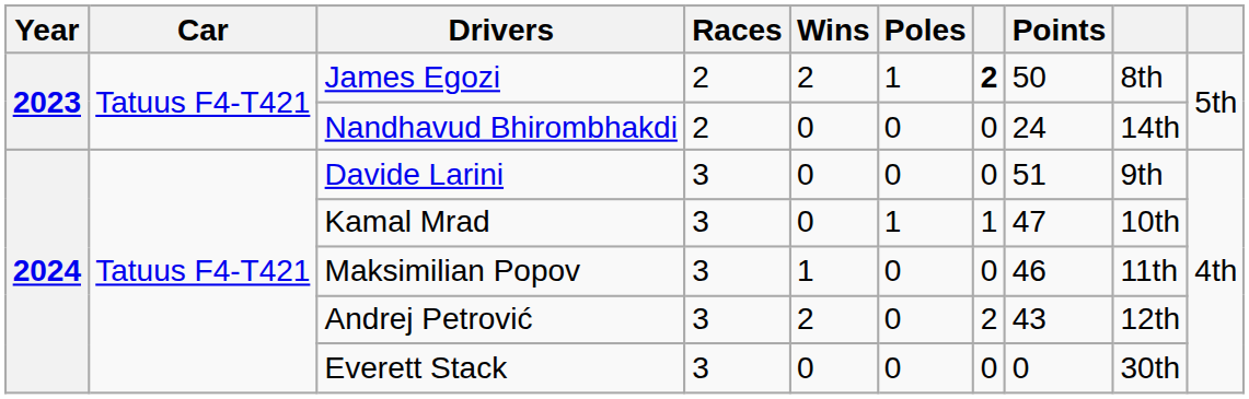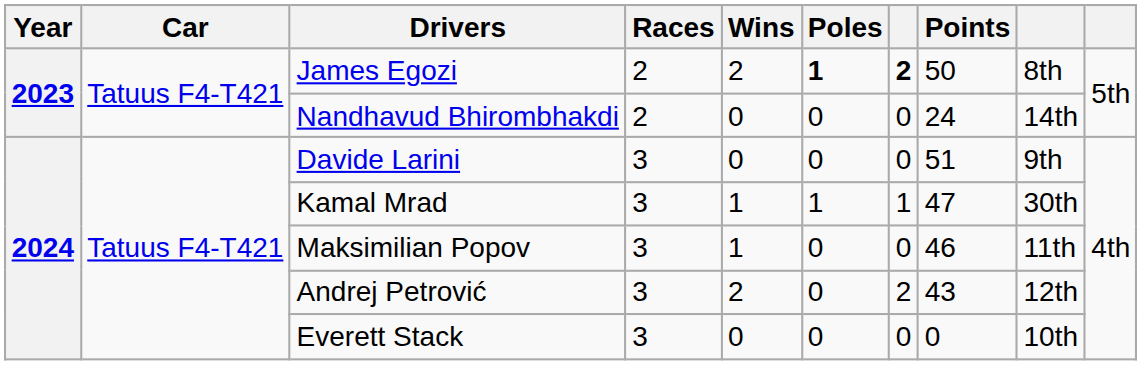 <table class="wikitable" style="font-size:85%">
 <tr>
 <th>Year</th>
 <th>Car</th>
 <th>Drivers</th>
 <th>Races</th>
 <th>Wins</th>
 <th>Poles</th>
 <th></th>
 <th>Points</th>
 <th></th>
 <th></th>
 </tr>
 <tr>
 <th rowspan="2"><a href='#'>2023</a></th>
 <td rowspan="2"><a href='#'>Tatuus F4-T421</a></td>
 <td> <a href='#'>James Egozi</a></td>
 <td>2</td>
 <td>2</td>
-<td>1</td>
+<td><strong>1</strong></td>
 <td><strong>2</strong></td>
 <td>50</td>
 <td>8th</td>
 <td rowspan="2">5th</td>
 </tr>
 <tr>
 <td> <a href='#'>Nandhavud Bhirombhakdi</a></td>
 <td>2</td>
 <td>0</td>
 <td>0</td>
 <td>0</td>
 <td>24</td>
 <td>14th</td>
 </tr>
 <tr>
 <th rowspan="5"><a href='#'>2024</a></th>
 <td rowspan="5"><a href='#'>Tatuus F4-T421</a></td>
 <td> <a href='#'>Davide Larini</a></td>
 <td>3</td>
 <td>0</td>
 <td>0</td>
 <td>0</td>
 <td>51</td>
 <td>9th</td>
 <td rowspan="5">4th</td>
 </tr>
 <tr>
 <td> Kamal Mrad</td>
 <td>3</td>
-<td>0</td>
+<td>1</td>
 <td>1</td>
 <td>1</td>
 <td>47</td>
-<td>10th</td>
+<td>30th</td>
 </tr>
 <tr>
 <td> Maksimilian Popov</td>
 <td>3</td>
 <td>1</td>
 <td>0</td>
 <td>0</td>
 <td>46</td>
 <td>11th</td>
 </tr>
 <tr>
 <td> Andrej Petrović</td>
 <td>3</td>
 <td>2</td>
 <td>0</td>
 <td>2</td>
 <td>43</td>
 <td>12th</td>
 </tr>
 <tr>
 <td> Everett Stack</td>
 <td>3</td>
 <td>0</td>
 <td>0</td>
 <td>0</td>
 <td>0</td>
-<td>30th</td>
+<td>10th</td>
 </tr>
 </table>
